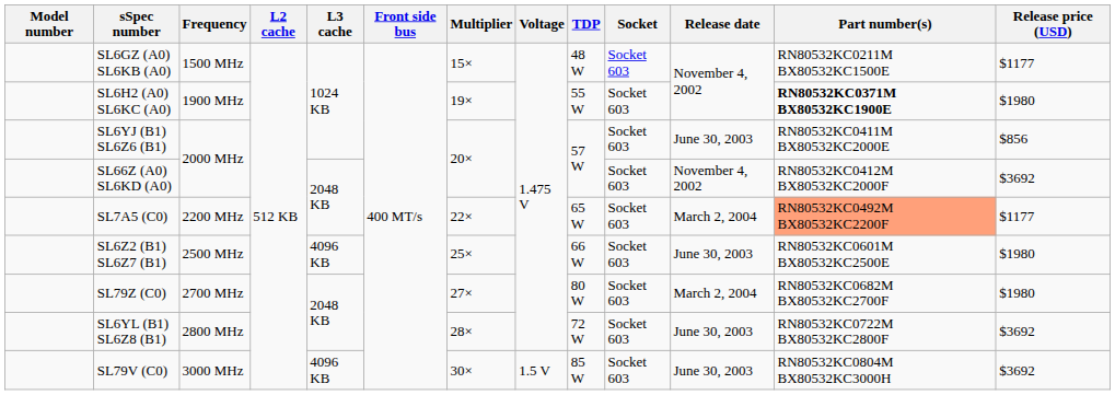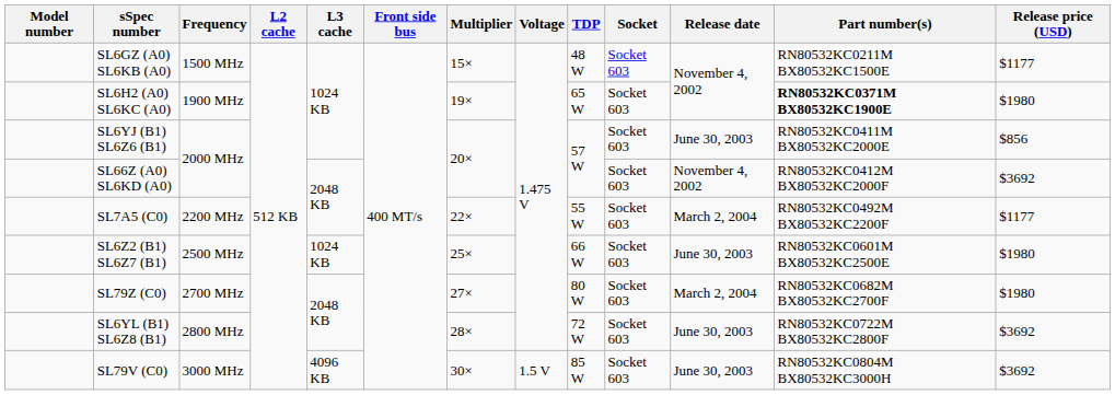 <table class="wikitable sortable">
 <tr>
 <th>Model number</th>
 <th>sSpec number</th>
 <th>Frequency</th>
 <th><a href='#'>L2 cache</a></th>
 <th>L3 cache</th>
 <th><a href='#'>Front side bus</a></th>
 <th>Multiplier</th>
 <th>Voltage</th>
 <th><a href='#'>TDP</a></th>
 <th>Socket</th>
 <th>Release date</th>
 <th>Part number(s)</th>
 <th>Release price (<a href='#'>USD</a>)</th>
 </tr>
 <tr>
 <td></td>
 <td>SL6GZ (A0)<br>SL6KB (A0)</td>
 <td>1500 MHz</td>
 <td rowspan="9">512 KB</td>
 <td rowspan="3">1024 KB</td>
 <td rowspan="9">400 MT/s</td>
 <td>15×</td>
 <td rowspan="8">1.475 V</td>
 <td>48 W</td>
 <td><a href='#'>Socket 603</a></td>
 <td rowspan="2">November 4, 2002</td>
 <td>RN80532KC0211M BX80532KC1500E</td>
 <td>$1177</td>
 </tr>
 <tr>
 <td></td>
 <td>SL6H2 (A0)<br>SL6KC (A0)</td>
 <td>1900 MHz</td>
 <td>19×</td>
-<td>55 W</td>
+<td>65 W</td>
 <td>Socket 603</td>
 <td><strong>RN80532KC0371M BX80532KC1900E</strong></td>
 <td>$1980</td>
 </tr>
 <tr>
 <td></td>
 <td>SL6YJ (B1)<br>SL6Z6 (B1)</td>
 <td rowspan="2">2000 MHz</td>
 <td rowspan="2">20×</td>
 <td rowspan="2">57 W</td>
 <td>Socket 603</td>
 <td>June 30, 2003</td>
 <td>RN80532KC0411M BX80532KC2000E</td>
 <td>$856</td>
 </tr>
 <tr>
 <td></td>
 <td>SL66Z (A0)<br>SL6KD (A0)</td>
 <td rowspan="2">2048 KB</td>
 <td>Socket 603</td>
 <td>November 4, 2002</td>
 <td>RN80532KC0412M BX80532KC2000F</td>
 <td>$3692</td>
 </tr>
 <tr>
 <td></td>
 <td>SL7A5 (C0)</td>
 <td>2200 MHz</td>
 <td>22×</td>
-<td>65 W</td>
+<td>55 W</td>
 <td>Socket 603</td>
 <td>March 2, 2004</td>
-<td style="background: lightsalmon;">RN80532KC0492M BX80532KC2200F</td>
+<td>RN80532KC0492M BX80532KC2200F</td>
 <td>$1177</td>
 </tr>
 <tr>
 <td></td>
 <td>SL6Z2 (B1)<br>SL6Z7 (B1)</td>
 <td>2500 MHz</td>
-<td>4096 KB</td>
+<td>1024 KB</td>
 <td>25×</td>
 <td>66 W</td>
 <td>Socket 603</td>
 <td>June 30, 2003</td>
 <td>RN80532KC0601M BX80532KC2500E</td>
 <td>$1980</td>
 </tr>
 <tr>
 <td></td>
 <td>SL79Z (C0)</td>
 <td>2700 MHz</td>
 <td rowspan="2">2048 KB</td>
 <td>27×</td>
 <td>80 W</td>
 <td>Socket 603</td>
 <td>March 2, 2004</td>
 <td>RN80532KC0682M BX80532KC2700F</td>
 <td>$1980</td>
 </tr>
 <tr>
 <td></td>
 <td>SL6YL (B1)<br>SL6Z8 (B1)</td>
 <td>2800 MHz</td>
 <td>28×</td>
 <td>72 W</td>
 <td>Socket 603</td>
 <td>June 30, 2003</td>
 <td>RN80532KC0722M BX80532KC2800F</td>
 <td>$3692</td>
 </tr>
 <tr>
 <td></td>
 <td>SL79V (C0)</td>
 <td>3000 MHz</td>
 <td>4096 KB</td>
 <td>30×</td>
 <td>1.5 V</td>
 <td>85 W</td>
 <td>Socket 603</td>
 <td>June 30, 2003</td>
 <td>RN80532KC0804M BX80532KC3000H</td>
 <td>$3692</td>
 </tr>
 </table>
